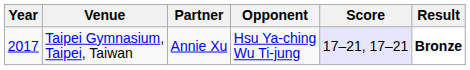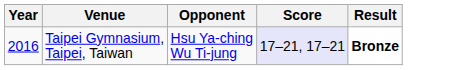 <table class="sortable wikitable" style="font-size: 90%;">
 <tr>
 <th>Year</th>
 <th>Venue</th>
-<th>Partner</th>
 <th>Opponent</th>
 <th>Score</th>
 <th>Result</th>
 </tr>
 <tr>
-<td align="center"><a href='#'>2017</a></td>
+<td align="center"><a href='#'>2016</a></td>
 <td align="left"><a href='#'>Taipei Gymnasium</a>,<br><a href='#'>Taipei</a>, Taiwan</td>
-<td align="left"> <a href='#'>Annie Xu</a></td>
 <td align="left"> <a href='#'>Hsu Ya-ching</a><br> <a href='#'>Wu Ti-jung</a></td>
 <td align="left" style="background: lavender;">17–21, 17–21</td>
 <td style="text-align:left; background:white"> <strong>Bronze</strong></td>
 </tr>
 </table>
